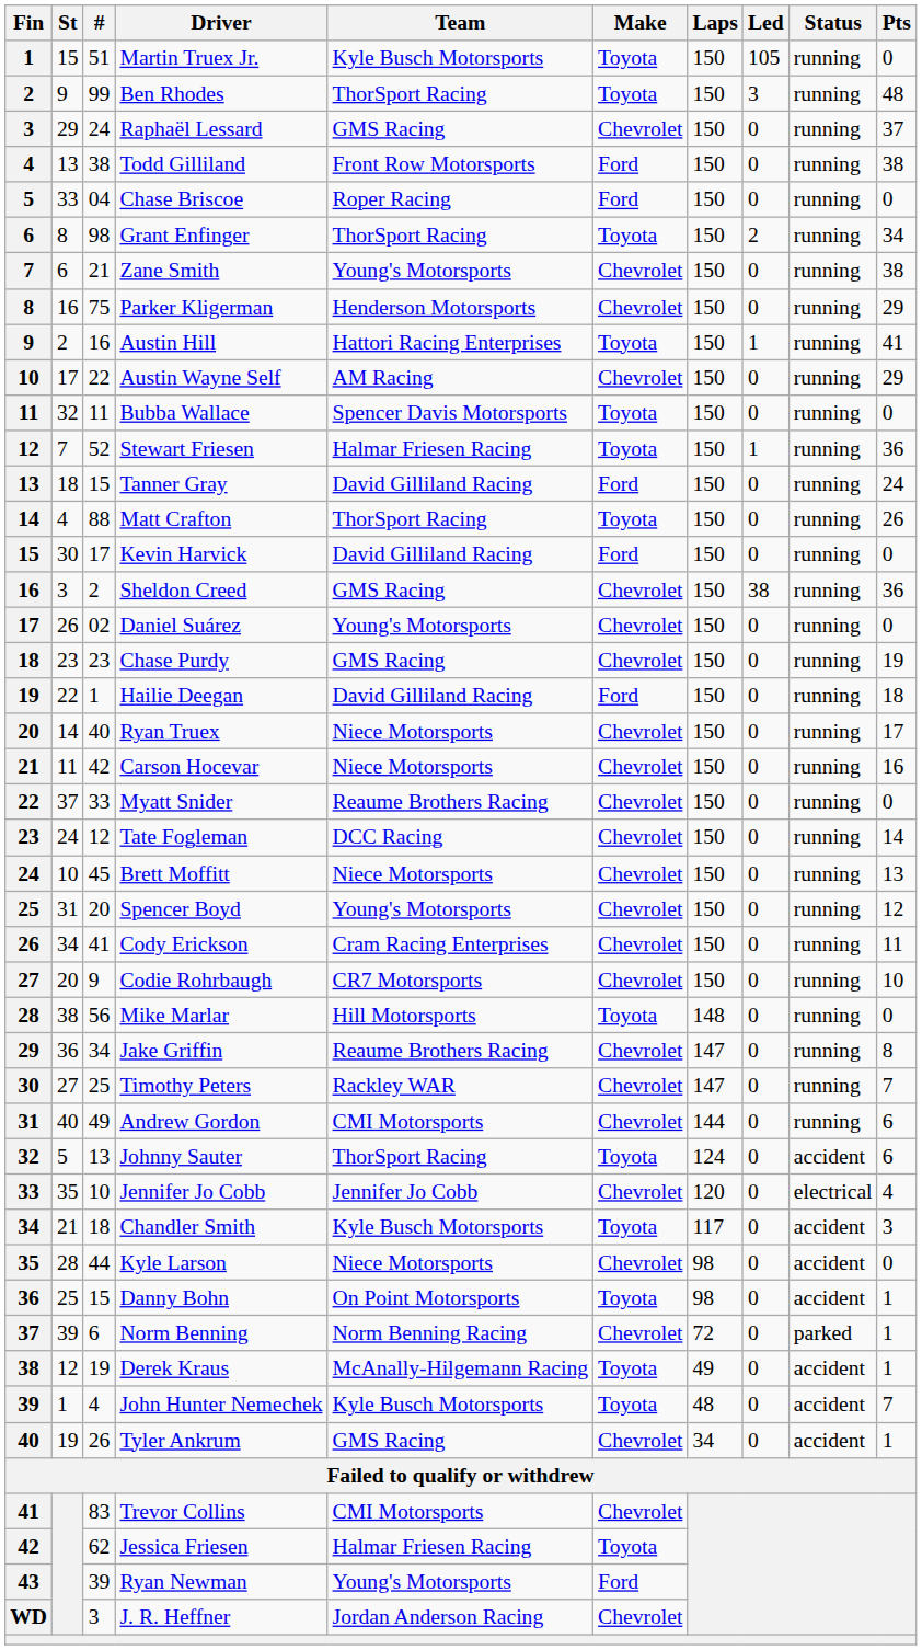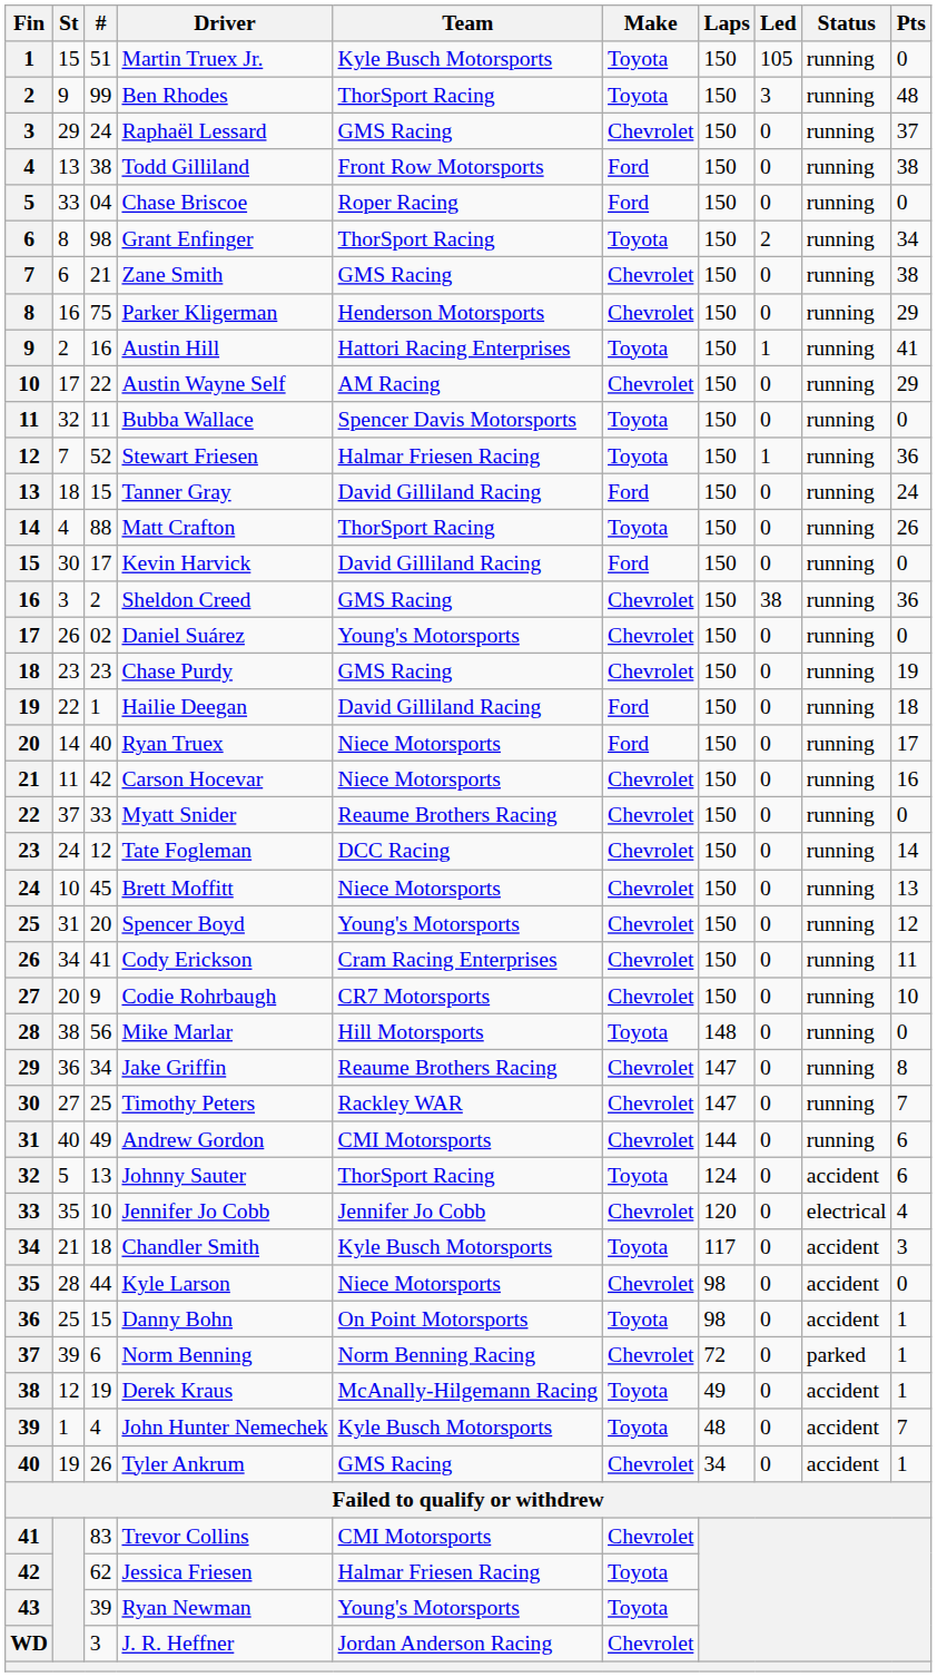 <table class="wikitable" style="font-size: 95%;">
 <tr>
 <th>Fin</th>
 <th>St</th>
 <th>#</th>
 <th>Driver</th>
 <th>Team</th>
 <th>Make</th>
 <th>Laps</th>
 <th>Led</th>
 <th>Status</th>
 <th>Pts</th>
 </tr>
 <tr>
 <th>1</th>
 <td>15</td>
 <td>51</td>
 <td><a href='#'>Martin Truex Jr.</a></td>
 <td><a href='#'>Kyle Busch Motorsports</a></td>
 <td><a href='#'>Toyota</a></td>
 <td>150</td>
 <td>105</td>
 <td>running</td>
 <td>0</td>
 </tr>
 <tr>
 <th>2</th>
 <td>9</td>
 <td>99</td>
 <td><a href='#'>Ben Rhodes</a></td>
 <td><a href='#'>ThorSport Racing</a></td>
 <td><a href='#'>Toyota</a></td>
 <td>150</td>
 <td>3</td>
 <td>running</td>
 <td>48</td>
 </tr>
 <tr>
 <th>3</th>
 <td>29</td>
 <td>24</td>
 <td><a href='#'>Raphaël Lessard</a></td>
 <td><a href='#'>GMS Racing</a></td>
 <td><a href='#'>Chevrolet</a></td>
 <td>150</td>
 <td>0</td>
 <td>running</td>
 <td>37</td>
 </tr>
 <tr>
 <th>4</th>
 <td>13</td>
 <td>38</td>
 <td><a href='#'>Todd Gilliland</a></td>
 <td><a href='#'>Front Row Motorsports</a></td>
 <td><a href='#'>Ford</a></td>
 <td>150</td>
 <td>0</td>
 <td>running</td>
 <td>38</td>
 </tr>
 <tr>
 <th>5</th>
 <td>33</td>
 <td>04</td>
 <td><a href='#'>Chase Briscoe</a></td>
 <td><a href='#'>Roper Racing</a></td>
 <td><a href='#'>Ford</a></td>
 <td>150</td>
 <td>0</td>
 <td>running</td>
 <td>0</td>
 </tr>
 <tr>
 <th>6</th>
 <td>8</td>
 <td>98</td>
 <td><a href='#'>Grant Enfinger</a></td>
 <td><a href='#'>ThorSport Racing</a></td>
 <td><a href='#'>Toyota</a></td>
 <td>150</td>
 <td>2</td>
 <td>running</td>
 <td>34</td>
 </tr>
 <tr>
 <th>7</th>
 <td>6</td>
 <td>21</td>
 <td><a href='#'>Zane Smith</a></td>
-<td><a href='#'>Young's Motorsports</a></td>
+<td><a href='#'>GMS Racing</a></td>
 <td><a href='#'>Chevrolet</a></td>
 <td>150</td>
 <td>0</td>
 <td>running</td>
 <td>38</td>
 </tr>
 <tr>
 <th>8</th>
 <td>16</td>
 <td>75</td>
 <td><a href='#'>Parker Kligerman</a></td>
 <td><a href='#'>Henderson Motorsports</a></td>
 <td><a href='#'>Chevrolet</a></td>
 <td>150</td>
 <td>0</td>
 <td>running</td>
 <td>29</td>
 </tr>
 <tr>
 <th>9</th>
 <td>2</td>
 <td>16</td>
 <td><a href='#'>Austin Hill</a></td>
 <td><a href='#'>Hattori Racing Enterprises</a></td>
 <td><a href='#'>Toyota</a></td>
 <td>150</td>
 <td>1</td>
 <td>running</td>
 <td>41</td>
 </tr>
 <tr>
 <th>10</th>
 <td>17</td>
 <td>22</td>
 <td><a href='#'>Austin Wayne Self</a></td>
 <td><a href='#'>AM Racing</a></td>
 <td><a href='#'>Chevrolet</a></td>
 <td>150</td>
 <td>0</td>
 <td>running</td>
 <td>29</td>
 </tr>
 <tr>
 <th>11</th>
 <td>32</td>
 <td>11</td>
 <td><a href='#'>Bubba Wallace</a></td>
 <td><a href='#'>Spencer Davis Motorsports</a></td>
 <td><a href='#'>Toyota</a></td>
 <td>150</td>
 <td>0</td>
 <td>running</td>
 <td>0</td>
 </tr>
 <tr>
 <th>12</th>
 <td>7</td>
 <td>52</td>
 <td><a href='#'>Stewart Friesen</a></td>
 <td><a href='#'>Halmar Friesen Racing</a></td>
 <td><a href='#'>Toyota</a></td>
 <td>150</td>
 <td>1</td>
 <td>running</td>
 <td>36</td>
 </tr>
 <tr>
 <th>13</th>
 <td>18</td>
 <td>15</td>
 <td><a href='#'>Tanner Gray</a></td>
 <td><a href='#'>David Gilliland Racing</a></td>
 <td><a href='#'>Ford</a></td>
 <td>150</td>
 <td>0</td>
 <td>running</td>
 <td>24</td>
 </tr>
 <tr>
 <th>14</th>
 <td>4</td>
 <td>88</td>
 <td><a href='#'>Matt Crafton</a></td>
 <td><a href='#'>ThorSport Racing</a></td>
 <td><a href='#'>Toyota</a></td>
 <td>150</td>
 <td>0</td>
 <td>running</td>
 <td>26</td>
 </tr>
 <tr>
 <th>15</th>
 <td>30</td>
 <td>17</td>
 <td><a href='#'>Kevin Harvick</a></td>
 <td><a href='#'>David Gilliland Racing</a></td>
 <td><a href='#'>Ford</a></td>
 <td>150</td>
 <td>0</td>
 <td>running</td>
 <td>0</td>
 </tr>
 <tr>
 <th>16</th>
 <td>3</td>
 <td>2</td>
 <td><a href='#'>Sheldon Creed</a></td>
 <td><a href='#'>GMS Racing</a></td>
 <td><a href='#'>Chevrolet</a></td>
 <td>150</td>
 <td>38</td>
 <td>running</td>
 <td>36</td>
 </tr>
 <tr>
 <th>17</th>
 <td>26</td>
 <td>02</td>
 <td><a href='#'>Daniel Suárez</a></td>
 <td><a href='#'>Young's Motorsports</a></td>
 <td><a href='#'>Chevrolet</a></td>
 <td>150</td>
 <td>0</td>
 <td>running</td>
 <td>0</td>
 </tr>
 <tr>
 <th>18</th>
 <td>23</td>
 <td>23</td>
 <td><a href='#'>Chase Purdy</a></td>
 <td><a href='#'>GMS Racing</a></td>
 <td><a href='#'>Chevrolet</a></td>
 <td>150</td>
 <td>0</td>
 <td>running</td>
 <td>19</td>
 </tr>
 <tr>
 <th>19</th>
 <td>22</td>
 <td>1</td>
 <td><a href='#'>Hailie Deegan</a></td>
 <td><a href='#'>David Gilliland Racing</a></td>
 <td><a href='#'>Ford</a></td>
 <td>150</td>
 <td>0</td>
 <td>running</td>
 <td>18</td>
 </tr>
 <tr>
 <th>20</th>
 <td>14</td>
 <td>40</td>
 <td><a href='#'>Ryan Truex</a></td>
 <td><a href='#'>Niece Motorsports</a></td>
-<td><a href='#'>Chevrolet</a></td>
+<td><a href='#'>Ford</a></td>
 <td>150</td>
 <td>0</td>
 <td>running</td>
 <td>17</td>
 </tr>
 <tr>
 <th>21</th>
 <td>11</td>
 <td>42</td>
 <td><a href='#'>Carson Hocevar</a></td>
 <td><a href='#'>Niece Motorsports</a></td>
 <td><a href='#'>Chevrolet</a></td>
 <td>150</td>
 <td>0</td>
 <td>running</td>
 <td>16</td>
 </tr>
 <tr>
 <th>22</th>
 <td>37</td>
 <td>33</td>
 <td><a href='#'>Myatt Snider</a></td>
 <td><a href='#'>Reaume Brothers Racing</a></td>
 <td><a href='#'>Chevrolet</a></td>
 <td>150</td>
 <td>0</td>
 <td>running</td>
 <td>0</td>
 </tr>
 <tr>
 <th>23</th>
 <td>24</td>
 <td>12</td>
 <td><a href='#'>Tate Fogleman</a></td>
 <td><a href='#'>DCC Racing</a></td>
 <td><a href='#'>Chevrolet</a></td>
 <td>150</td>
 <td>0</td>
 <td>running</td>
 <td>14</td>
 </tr>
 <tr>
 <th>24</th>
 <td>10</td>
 <td>45</td>
 <td><a href='#'>Brett Moffitt</a></td>
 <td><a href='#'>Niece Motorsports</a></td>
 <td><a href='#'>Chevrolet</a></td>
 <td>150</td>
 <td>0</td>
 <td>running</td>
 <td>13</td>
 </tr>
 <tr>
 <th>25</th>
 <td>31</td>
 <td>20</td>
 <td><a href='#'>Spencer Boyd</a></td>
 <td><a href='#'>Young's Motorsports</a></td>
 <td><a href='#'>Chevrolet</a></td>
 <td>150</td>
 <td>0</td>
 <td>running</td>
 <td>12</td>
 </tr>
 <tr>
 <th>26</th>
 <td>34</td>
 <td>41</td>
 <td><a href='#'>Cody Erickson</a></td>
 <td><a href='#'>Cram Racing Enterprises</a></td>
 <td><a href='#'>Chevrolet</a></td>
 <td>150</td>
 <td>0</td>
 <td>running</td>
 <td>11</td>
 </tr>
 <tr>
 <th>27</th>
 <td>20</td>
 <td>9</td>
 <td><a href='#'>Codie Rohrbaugh</a></td>
 <td><a href='#'>CR7 Motorsports</a></td>
 <td><a href='#'>Chevrolet</a></td>
 <td>150</td>
 <td>0</td>
 <td>running</td>
 <td>10</td>
 </tr>
 <tr>
 <th>28</th>
 <td>38</td>
 <td>56</td>
 <td><a href='#'>Mike Marlar</a></td>
 <td><a href='#'>Hill Motorsports</a></td>
 <td><a href='#'>Toyota</a></td>
 <td>148</td>
 <td>0</td>
 <td>running</td>
 <td>0</td>
 </tr>
 <tr>
 <th>29</th>
 <td>36</td>
 <td>34</td>
 <td><a href='#'>Jake Griffin</a></td>
 <td><a href='#'>Reaume Brothers Racing</a></td>
 <td><a href='#'>Chevrolet</a></td>
 <td>147</td>
 <td>0</td>
 <td>running</td>
 <td>8</td>
 </tr>
 <tr>
 <th>30</th>
 <td>27</td>
 <td>25</td>
 <td><a href='#'>Timothy Peters</a></td>
 <td><a href='#'>Rackley WAR</a></td>
 <td><a href='#'>Chevrolet</a></td>
 <td>147</td>
 <td>0</td>
 <td>running</td>
 <td>7</td>
 </tr>
 <tr>
 <th>31</th>
 <td>40</td>
 <td>49</td>
 <td><a href='#'>Andrew Gordon</a></td>
 <td><a href='#'>CMI Motorsports</a></td>
 <td><a href='#'>Chevrolet</a></td>
 <td>144</td>
 <td>0</td>
 <td>running</td>
 <td>6</td>
 </tr>
 <tr>
 <th>32</th>
 <td>5</td>
 <td>13</td>
 <td><a href='#'>Johnny Sauter</a></td>
 <td><a href='#'>ThorSport Racing</a></td>
 <td><a href='#'>Toyota</a></td>
 <td>124</td>
 <td>0</td>
 <td>accident</td>
 <td>6</td>
 </tr>
 <tr>
 <th>33</th>
 <td>35</td>
 <td>10</td>
 <td><a href='#'>Jennifer Jo Cobb</a></td>
 <td><a href='#'>Jennifer Jo Cobb</a></td>
 <td><a href='#'>Chevrolet</a></td>
 <td>120</td>
 <td>0</td>
 <td>electrical</td>
 <td>4</td>
 </tr>
 <tr>
 <th>34</th>
 <td>21</td>
 <td>18</td>
 <td><a href='#'>Chandler Smith</a></td>
 <td><a href='#'>Kyle Busch Motorsports</a></td>
 <td><a href='#'>Toyota</a></td>
 <td>117</td>
 <td>0</td>
 <td>accident</td>
 <td>3</td>
 </tr>
 <tr>
 <th>35</th>
 <td>28</td>
 <td>44</td>
 <td><a href='#'>Kyle Larson</a></td>
 <td><a href='#'>Niece Motorsports</a></td>
 <td><a href='#'>Chevrolet</a></td>
 <td>98</td>
 <td>0</td>
 <td>accident</td>
 <td>0</td>
 </tr>
 <tr>
 <th>36</th>
 <td>25</td>
 <td>15</td>
 <td><a href='#'>Danny Bohn</a></td>
 <td><a href='#'>On Point Motorsports</a></td>
 <td><a href='#'>Toyota</a></td>
 <td>98</td>
 <td>0</td>
 <td>accident</td>
 <td>1</td>
 </tr>
 <tr>
 <th>37</th>
 <td>39</td>
 <td>6</td>
 <td><a href='#'>Norm Benning</a></td>
 <td><a href='#'>Norm Benning Racing</a></td>
 <td><a href='#'>Chevrolet</a></td>
 <td>72</td>
 <td>0</td>
 <td>parked</td>
 <td>1</td>
 </tr>
 <tr>
 <th>38</th>
 <td>12</td>
 <td>19</td>
 <td><a href='#'>Derek Kraus</a></td>
 <td><a href='#'>McAnally-Hilgemann Racing</a></td>
 <td><a href='#'>Toyota</a></td>
 <td>49</td>
 <td>0</td>
 <td>accident</td>
 <td>1</td>
 </tr>
 <tr>
 <th>39</th>
 <td>1</td>
 <td>4</td>
 <td><a href='#'>John Hunter Nemechek</a></td>
 <td><a href='#'>Kyle Busch Motorsports</a></td>
 <td><a href='#'>Toyota</a></td>
 <td>48</td>
 <td>0</td>
 <td>accident</td>
 <td>7</td>
 </tr>
 <tr>
 <th>40</th>
 <td>19</td>
 <td>26</td>
 <td><a href='#'>Tyler Ankrum</a></td>
 <td><a href='#'>GMS Racing</a></td>
 <td><a href='#'>Chevrolet</a></td>
 <td>34</td>
 <td>0</td>
 <td>accident</td>
 <td>1</td>
 </tr>
 <tr>
 <th colspan="10">Failed to qualify or withdrew</th>
 </tr>
 <tr>
 <th>41</th>
 <th rowspan="4"></th>
 <td>83</td>
 <td><a href='#'>Trevor Collins</a></td>
 <td><a href='#'>CMI Motorsports</a></td>
 <td><a href='#'>Chevrolet</a></td>
 <th colspan="4" rowspan="4"></th>
 </tr>
 <tr>
 <th>42</th>
 <td>62</td>
 <td><a href='#'>Jessica Friesen</a></td>
 <td><a href='#'>Halmar Friesen Racing</a></td>
 <td><a href='#'>Toyota</a></td>
 </tr>
 <tr>
 <th>43</th>
 <td>39</td>
 <td><a href='#'>Ryan Newman</a></td>
 <td><a href='#'>Young's Motorsports</a></td>
-<td><a href='#'>Ford</a></td>
+<td><a href='#'>Toyota</a></td>
 </tr>
 <tr>
 <th>WD</th>
 <td>3</td>
 <td><a href='#'>J. R. Heffner</a></td>
 <td><a href='#'>Jordan Anderson Racing</a></td>
 <td><a href='#'>Chevrolet</a></td>
 </tr>
 <tr>
 <th colspan="10"></th>
 </tr>
 </table>
